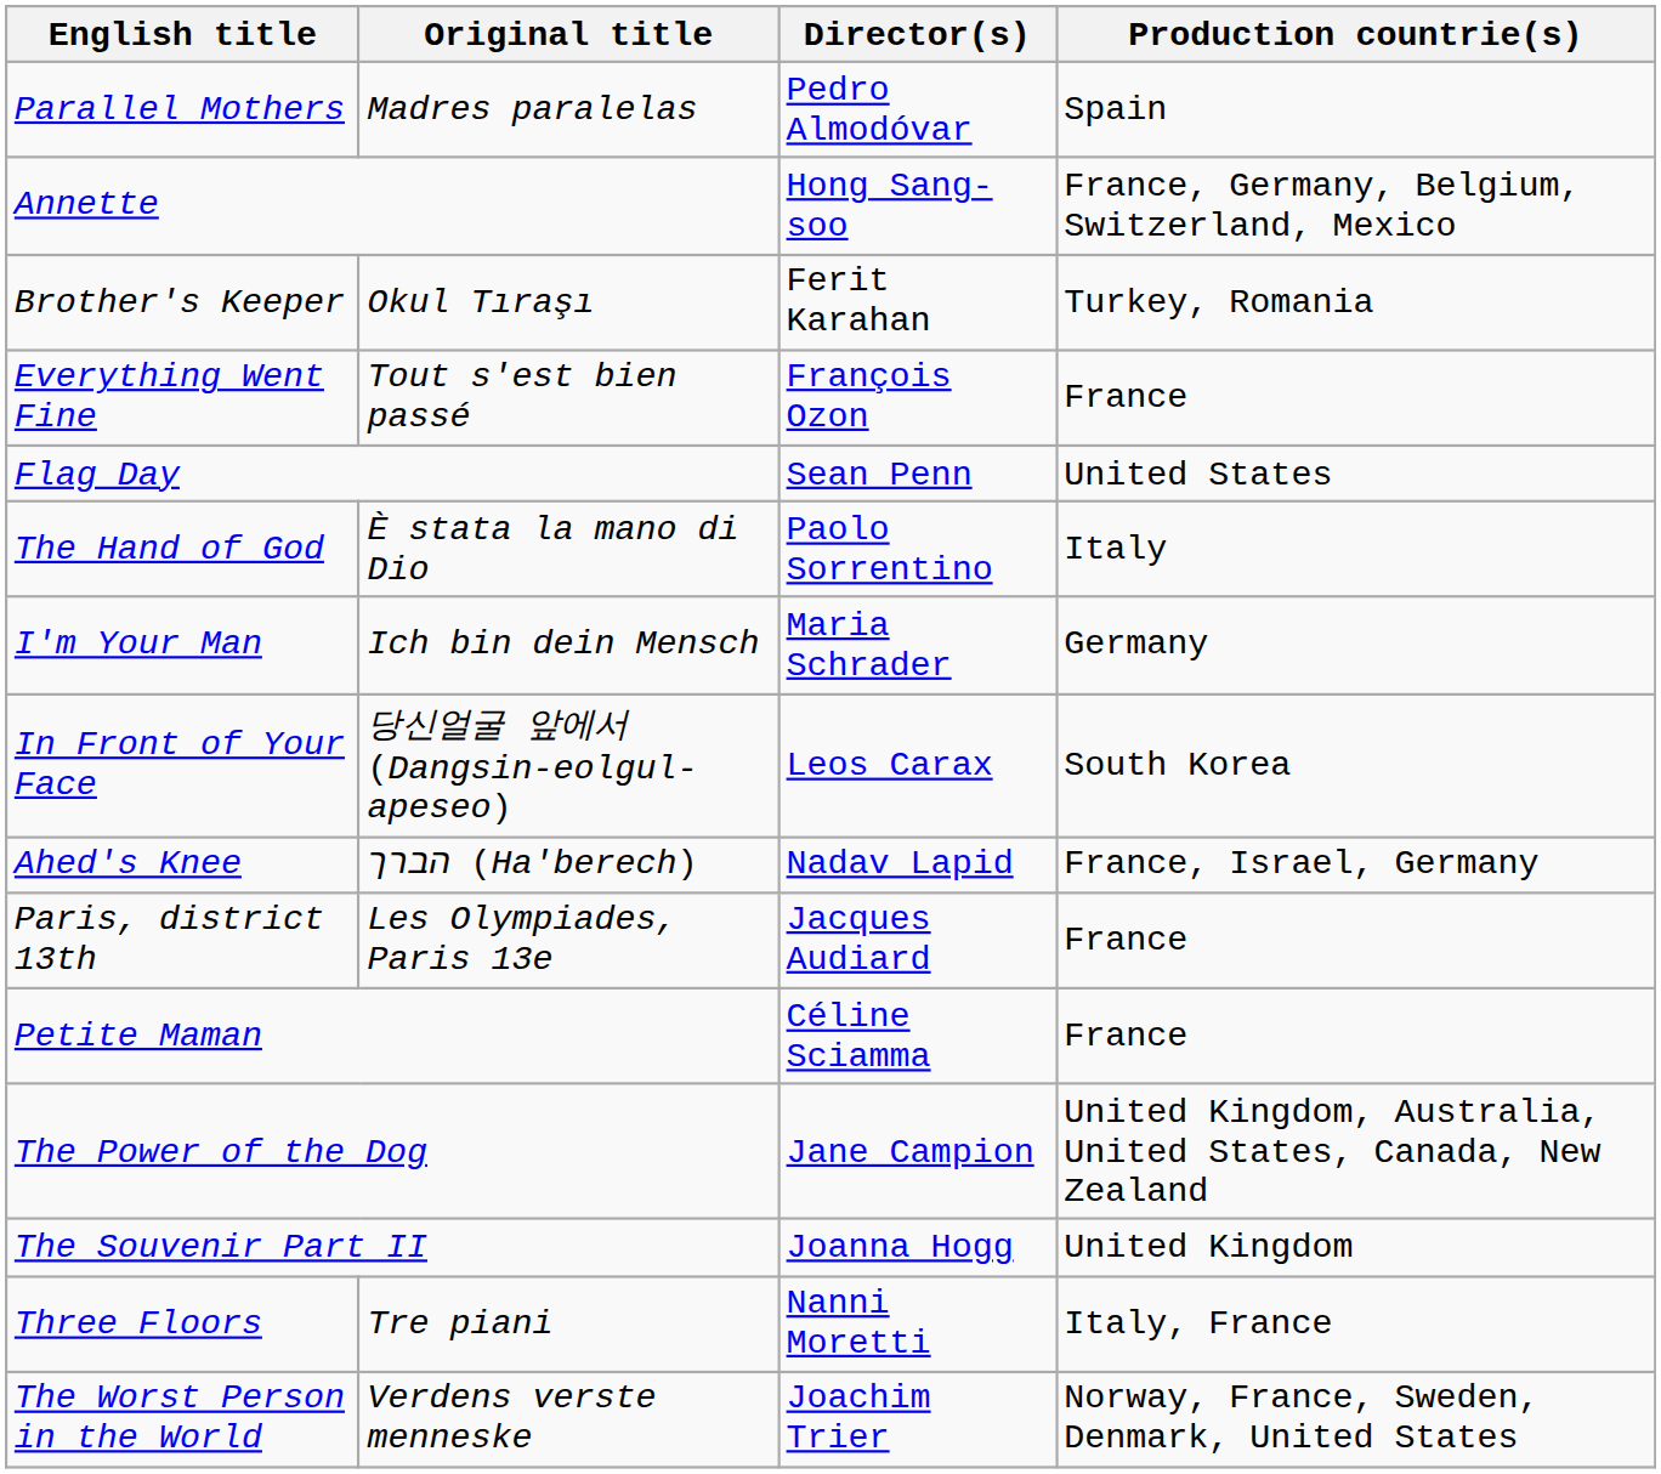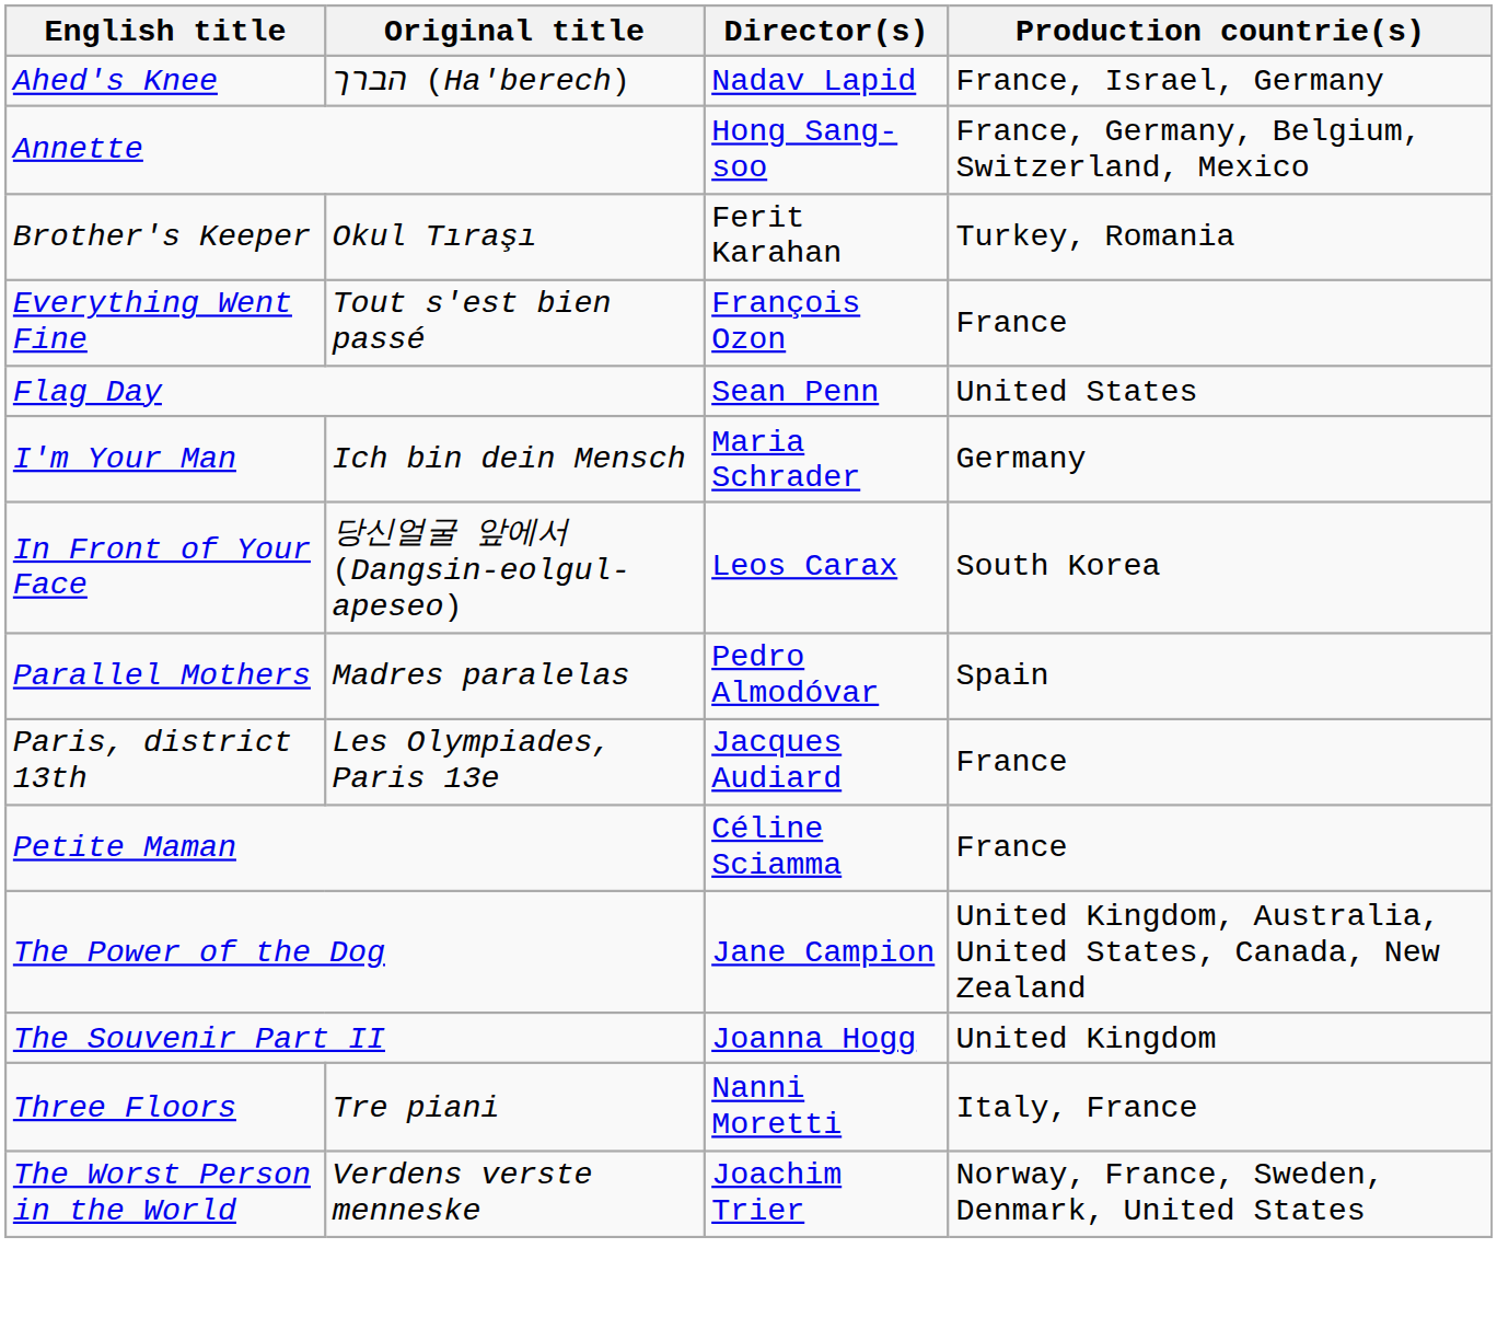 <table class="sortable wikitable" style="width:100%; margin-bottom:4px" cellpadding="5">
 <tr>
 <th scope="col">English title</th>
 <th scope="col">Original title</th>
 <th scope="col">Director(s)</th>
 <th scope="col">Production countrie(s)</th>
 </tr>
 <tr>
-<td><em><a href='#'>Parallel Mothers</a></em></td>
-<td><em>Madres paralelas</em></td>
-<td><a href='#'>Pedro Almodóvar</a></td>
-<td>Spain</td>
+<td><em><a href='#'>Ahed's Knee</a></em></td>
+<td><em>הברך</em> (<em>Ha'berech</em>)</td>
+<td><a href='#'>Nadav Lapid</a></td>
+<td>France, Israel, Germany</td>
 </tr>
 <tr>
 <td colspan="2"><em><a href='#'>Annette</a></em></td>
 <td><a href='#'>Hong Sang-soo</a></td>
 <td>France, Germany, Belgium, Switzerland, Mexico</td>
 </tr>
 <tr>
 <td><em>Brother's Keeper</em></td>
 <td><em>Okul Tıraşı</em></td>
 <td>Ferit Karahan</td>
 <td>Turkey, Romania</td>
 </tr>
 <tr>
 <td><em><a href='#'>Everything Went Fine</a></em></td>
 <td><em>Tout s'est bien passé</em></td>
 <td><a href='#'>François Ozon</a></td>
 <td>France</td>
 </tr>
 <tr>
 <td colspan="2"><em><a href='#'>Flag Day</a></em></td>
 <td><a href='#'>Sean Penn</a></td>
 <td>United States</td>
 </tr>
 <tr>
-<td><em><a href='#'>The Hand of God</a></em></td>
-<td><em>È stata la mano di Dio</em></td>
-<td><a href='#'>Paolo Sorrentino</a></td>
-<td>Italy</td>
-</tr>
-<tr>
 <td><em><a href='#'>I'm Your Man</a></em></td>
 <td><em>Ich bin dein Mensch</em></td>
 <td><a href='#'>Maria Schrader</a></td>
 <td>Germany</td>
 </tr>
 <tr>
 <td><em><a href='#'>In Front of Your Face</a></em></td>
 <td><em>당신얼굴 앞에서</em> (<em>Dangsin-eolgul-apeseo</em>)</td>
 <td><a href='#'>Leos Carax</a></td>
 <td>South Korea</td>
 </tr>
 <tr>
-<td><em><a href='#'>Ahed's Knee</a></em></td>
-<td><em>הברך</em> (<em>Ha'berech</em>)</td>
-<td><a href='#'>Nadav Lapid</a></td>
-<td>France, Israel, Germany</td>
+<td><em><a href='#'>Parallel Mothers</a></em></td>
+<td><em>Madres paralelas</em></td>
+<td><a href='#'>Pedro Almodóvar</a></td>
+<td>Spain</td>
 </tr>
 <tr>
 <td><em>Paris, district 13th</em></td>
 <td><em>Les Olympiades, Paris 13e</em></td>
 <td><a href='#'>Jacques Audiard</a></td>
 <td>France</td>
 </tr>
 <tr>
 <td colspan="2"><em><a href='#'>Petite Maman</a></em></td>
 <td><a href='#'>Céline Sciamma</a></td>
 <td>France</td>
 </tr>
 <tr>
 <td colspan="2"><em><a href='#'>The Power of the Dog</a></em></td>
 <td><a href='#'>Jane Campion</a></td>
 <td>United Kingdom, Australia, United States, Canada, New Zealand</td>
 </tr>
 <tr>
 <td colspan="2"><em><a href='#'>The Souvenir Part II</a></em></td>
 <td><a href='#'>Joanna Hogg</a></td>
 <td>United Kingdom</td>
 </tr>
 <tr>
 <td><em><a href='#'>Three Floors</a></em></td>
 <td><em>Tre piani</em></td>
 <td><a href='#'>Nanni Moretti</a></td>
 <td>Italy, France</td>
 </tr>
 <tr>
 <td><em><a href='#'>The Worst Person in the World</a></em></td>
 <td><em>Verdens verste menneske</em></td>
 <td><a href='#'>Joachim Trier</a></td>
 <td>Norway, France, Sweden, Denmark, United States</td>
 </tr>
 </table>
